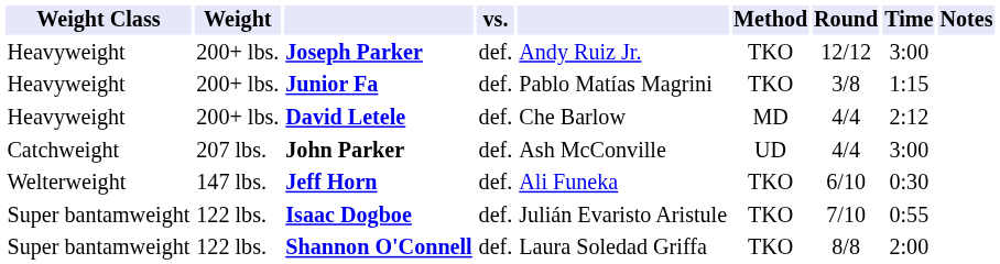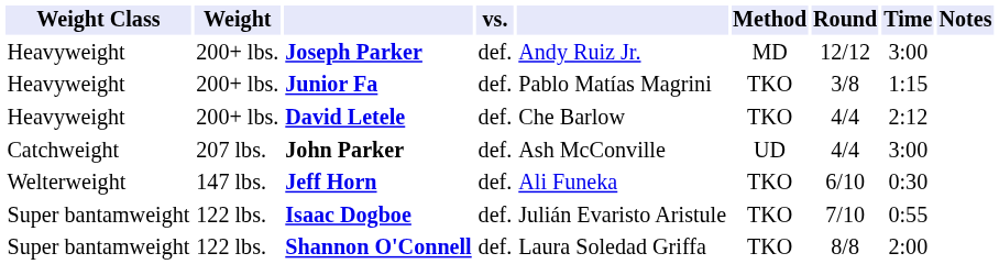 <table class="toccolours" style="font-size: 85%;">
 <tr>
 <th style="background:#e6e8fa; color:#000; text-align:center;">Weight Class</th>
 <th style="background:#e6e8fa; color:#000; text-align:center;">Weight</th>
 <th style="background:#e6e8fa; color:#000; text-align:center;"></th>
 <th style="background:#e6e8fa; color:#000; text-align:center;">vs.</th>
 <th style="background:#e6e8fa; color:#000; text-align:center;"></th>
 <th style="background:#e6e8fa; color:#000; text-align:center;">Method</th>
 <th style="background:#e6e8fa; color:#000; text-align:center;">Round</th>
 <th style="background:#e6e8fa; color:#000; text-align:center;">Time</th>
 <th style="background:#e6e8fa; color:#000; text-align:center;">Notes</th>
 </tr>
 <tr>
 <td>Heavyweight</td>
 <td>200+ lbs.</td>
 <td> <strong><a href='#'>Joseph Parker</a></strong></td>
 <td>def.</td>
 <td> <a href='#'>Andy Ruiz Jr.</a></td>
-<td align=center>TKO</td>
+<td align=center>MD</td>
 <td align=center>12/12</td>
 <td align=center>3:00</td>
 <td></td>
 </tr>
 <tr>
 <td>Heavyweight</td>
 <td>200+ lbs.</td>
 <td> <strong><a href='#'>Junior Fa</a></strong></td>
 <td>def.</td>
 <td> Pablo Matías Magrini</td>
 <td align=center>TKO</td>
 <td align=center>3/8</td>
 <td align=center>1:15</td>
 <td></td>
 </tr>
 <tr>
 <td>Heavyweight</td>
 <td>200+ lbs.</td>
 <td> <strong><a href='#'>David Letele</a></strong></td>
 <td>def.</td>
 <td> Che Barlow</td>
-<td align=center>MD</td>
+<td align=center>TKO</td>
 <td align=center>4/4</td>
 <td align=center>2:12</td>
 <td></td>
 </tr>
 <tr>
 <td>Catchweight</td>
 <td>207 lbs.</td>
 <td> <strong>John Parker</strong></td>
 <td>def.</td>
 <td> Ash McConville</td>
 <td align=center>UD</td>
 <td align=center>4/4</td>
 <td align=center>3:00</td>
 <td></td>
 </tr>
 <tr>
 <td>Welterweight</td>
 <td>147 lbs.</td>
 <td> <strong><a href='#'>Jeff Horn</a></strong></td>
 <td>def.</td>
 <td> <a href='#'>Ali Funeka</a></td>
 <td align=center>TKO</td>
 <td align=center>6/10</td>
 <td align=center>0:30</td>
 <td></td>
 </tr>
 <tr>
 <td>Super bantamweight</td>
 <td>122 lbs.</td>
 <td> <strong><a href='#'>Isaac Dogboe</a></strong></td>
 <td>def.</td>
 <td> Julián Evaristo Aristule</td>
 <td align=center>TKO</td>
 <td align=center>7/10</td>
 <td align=center>0:55</td>
 <td></td>
 </tr>
 <tr>
 <td>Super bantamweight</td>
 <td>122 lbs.</td>
 <td> <strong><a href='#'>Shannon O'Connell</a></strong></td>
 <td>def.</td>
 <td> Laura Soledad Griffa</td>
 <td align=center>TKO</td>
 <td align=center>8/8</td>
 <td align=center>2:00</td>
 <td></td>
 </tr>
 <tr>
 </tr>
 </table>
